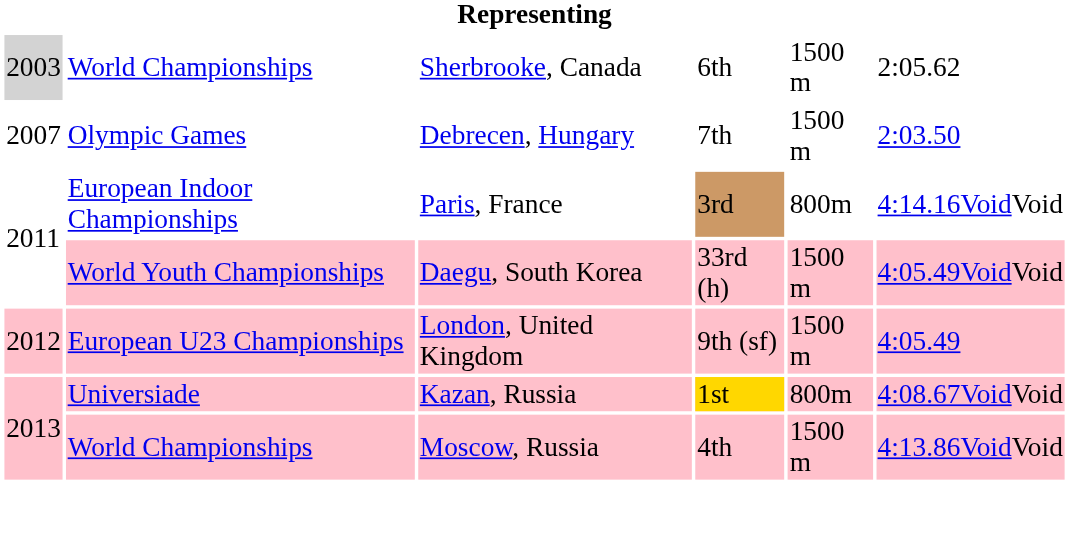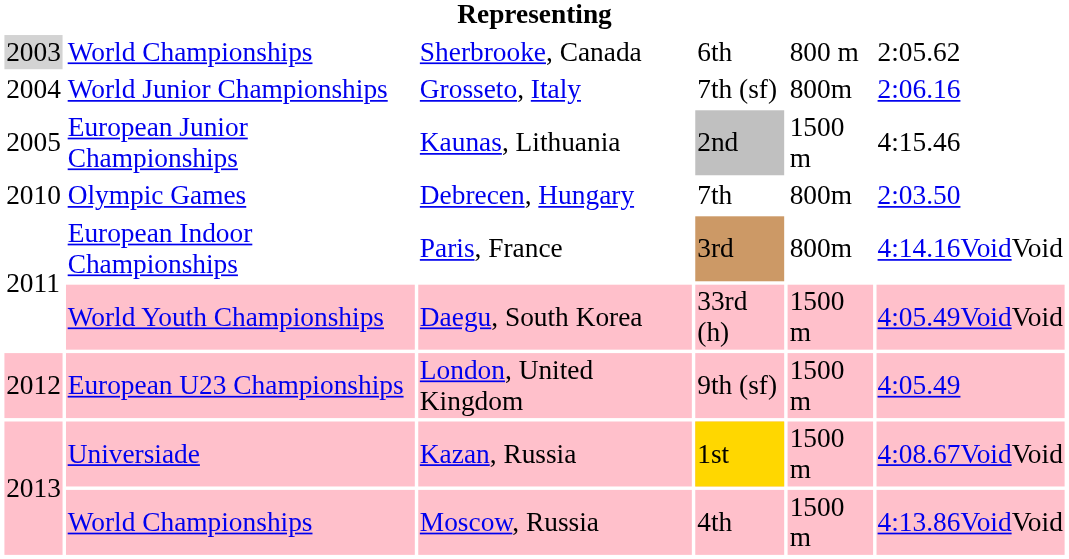 <table>
 <tr>
 <th colspan="6">Representing </th>
 </tr>
 <tr>
 <td style="background: lightgrey;">2003</td>
 <td><a href='#'>World Championships</a></td>
 <td><a href='#'>Sherbrooke</a>, Canada</td>
 <td>6th</td>
-<td>1500 m</td>
+<td>800 m</td>
 <td>2:05.62</td>
 </tr>
 <tr>
-<td>2007</td>
+<td>2004</td>
+<td><a href='#'>World Junior Championships</a></td>
+<td><a href='#'>Grosseto</a>, <a href='#'>Italy</a></td>
+<td>7th (sf)</td>
+<td>800m</td>
+<td><a href='#'>2:06.16</a></td>
+</tr>
+<tr>
+<td>2005</td>
+<td><a href='#'>European Junior Championships</a></td>
+<td><a href='#'>Kaunas</a>, Lithuania</td>
+<td bgcolor="silver">2nd</td>
+<td>1500 m</td>
+<td>4:15.46</td>
+</tr>
+<tr>
+<td>2010</td>
 <td><a href='#'>Olympic Games</a></td>
 <td><a href='#'>Debrecen</a>, <a href='#'>Hungary</a></td>
 <td>7th</td>
-<td>1500 m</td>
+<td>800m</td>
 <td><a href='#'>2:03.50</a></td>
 </tr>
 <tr>
 <td rowspan=2>2011</td>
 <td><a href='#'>European Indoor Championships</a></td>
 <td><a href='#'>Paris</a>, France</td>
 <td bgcolor="CC9966">3rd</td>
 <td>800m</td>
 <td><a href='#'>4:14.16Void</a>Void</td>
 </tr>
 <tr bgcolor=pink>
 <td><a href='#'>World Youth Championships</a></td>
 <td><a href='#'>Daegu</a>, South Korea</td>
 <td>33rd (h)</td>
 <td>1500 m</td>
 <td><a href='#'>4:05.49Void</a>Void</td>
 </tr>
 <tr bgcolor=pink>
 <td>2012</td>
 <td><a href='#'>European U23 Championships</a></td>
 <td><a href='#'>London</a>, United Kingdom</td>
 <td>9th (sf)</td>
 <td>1500 m</td>
 <td><a href='#'>4:05.49</a></td>
 </tr>
 <tr bgcolor=pink>
 <td rowspan=2>2013</td>
 <td><a href='#'>Universiade</a></td>
 <td><a href='#'>Kazan</a>, Russia</td>
 <td bgcolor=gold>1st</td>
-<td>800m</td>
+<td>1500 m</td>
 <td><a href='#'>4:08.67Void</a>Void</td>
 </tr>
 <tr bgcolor=pink>
 <td><a href='#'>World Championships</a></td>
 <td><a href='#'>Moscow</a>, Russia</td>
 <td>4th</td>
 <td>1500 m</td>
 <td><a href='#'>4:13.86Void</a>Void</td>
 </tr>
 </table>
